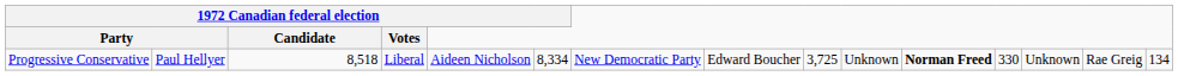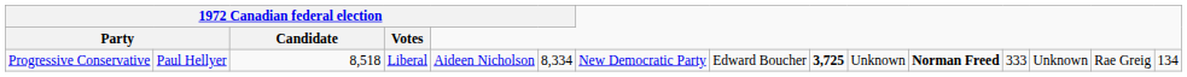 <table class="wikitable">
 <tr style="background:#e9e9e9;">
 <th colspan="6"><a href='#'>1972 Canadian federal election</a></th>
 </tr>
 <tr style="background:#e9e9e9;">
 <th colspan="2" style="width: 200px">Party</th>
 <th style="width: 170px">Candidate</th>
 <th style="width: 40px">Votes</th>
 </tr>
 <tr>
 <td><a href='#'>Progressive Conservative</a></td>
 <td><a href='#'>Paul Hellyer</a></td>
 <td align="right">8,518<br></td>
 <td><a href='#'>Liberal</a></td>
 <td><a href='#'>Aideen Nicholson</a></td>
 <td align="right">8,334<br></td>
 <td><a href='#'>New Democratic Party</a></td>
 <td>Edward Boucher</td>
-<td align="right">3,725<br></td>
+<td align="right"><strong>3,725<br></strong></td>
 <td>Unknown</td>
 <td><strong>Norman Freed</strong></td>
-<td align="right">330<br></td>
+<td align="right">333<br></td>
 <td>Unknown</td>
 <td>Rae Greig</td>
 <td align="right">134</td>
 </tr>
 </table>
